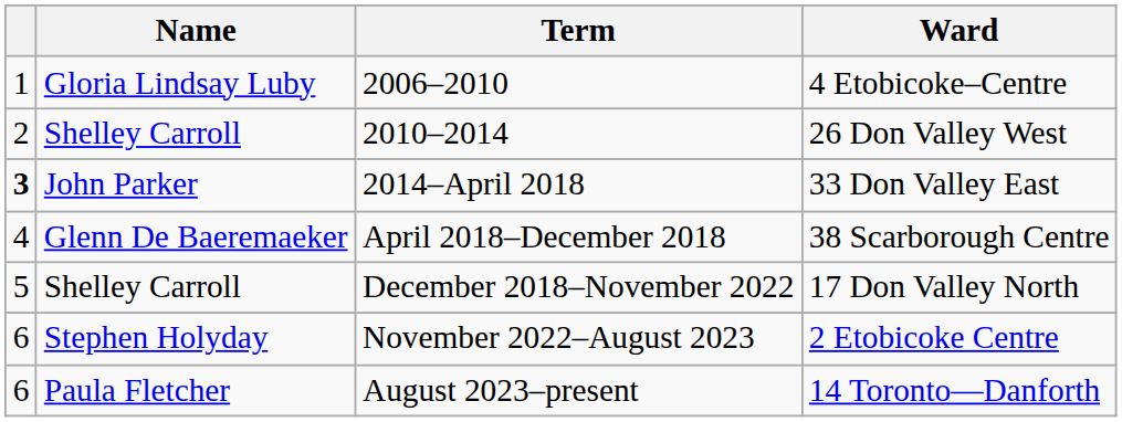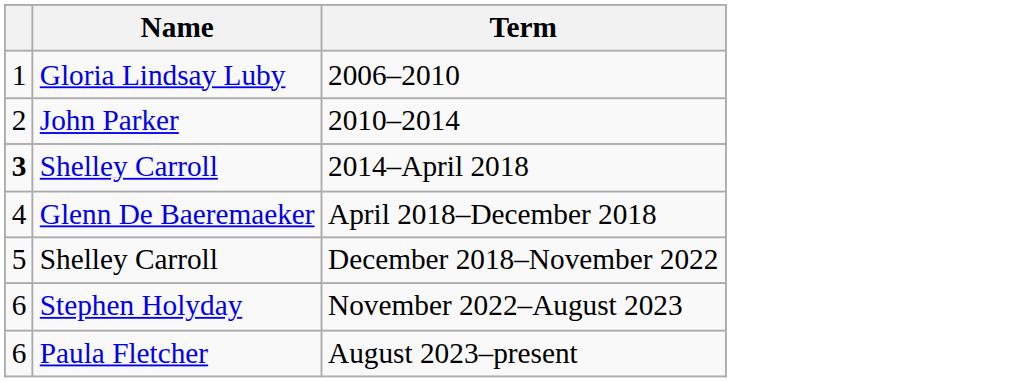 <table class="wikitable">
 <tr>
 <th></th>
 <th>Name</th>
 <th>Term</th>
-<th>Ward</th>
 </tr>
 <tr>
 <td>1</td>
 <td><a href='#'>Gloria Lindsay Luby</a></td>
 <td>2006–2010</td>
-<td>4 Etobicoke–Centre</td>
 </tr>
 <tr>
 <td>2</td>
-<td><a href='#'>Shelley Carroll</a></td>
+<td><a href='#'>John Parker</a></td>
 <td>2010–2014</td>
-<td>26 Don Valley West</td>
 </tr>
 <tr>
 <td><strong>3</strong></td>
-<td><a href='#'>John Parker</a></td>
+<td><a href='#'>Shelley Carroll</a></td>
 <td>2014–April 2018</td>
-<td>33 Don Valley East</td>
 </tr>
 <tr>
 <td>4</td>
 <td><a href='#'>Glenn De Baeremaeker</a></td>
 <td>April 2018–December 2018</td>
-<td>38 Scarborough Centre</td>
 </tr>
 <tr>
 <td>5</td>
 <td>Shelley Carroll</td>
 <td>December 2018–November 2022</td>
-<td>17 Don Valley North</td>
 </tr>
 <tr>
 <td>6</td>
 <td><a href='#'>Stephen Holyday</a></td>
 <td>November 2022–August 2023</td>
-<td><a href='#'>2 Etobicoke Centre</a></td>
 </tr>
 <tr>
 <td>6</td>
 <td><a href='#'>Paula Fletcher</a></td>
 <td>August 2023–present</td>
-<td><a href='#'>14 Toronto—Danforth</a></td>
 </tr>
 </table>
